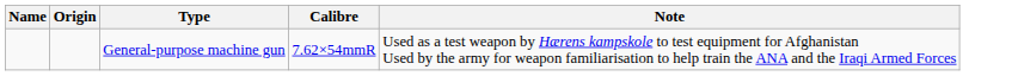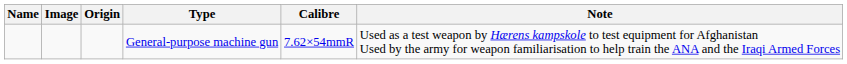 <table class="wikitable">
 <tr>
 <th>Name</th>
+<th>Image</th>
 <th>Origin</th>
 <th>Type</th>
 <th>Calibre</th>
 <th>Note</th>
 </tr>
 <tr>
 <td></td>
 <td></td>
+<td></td>
 <td><a href='#'>General-purpose machine gun</a></td>
 <td><a href='#'>7.62×54mmR</a></td>
 <td>Used as a test weapon by <em><a href='#'>Hærens kampskole</a></em> to test equipment for Afghanistan<br>Used by the army for weapon familiarisation to help train the <a href='#'>ANA</a> and  the <a href='#'>Iraqi Armed Forces</a></td>
 </tr>
 </table>
